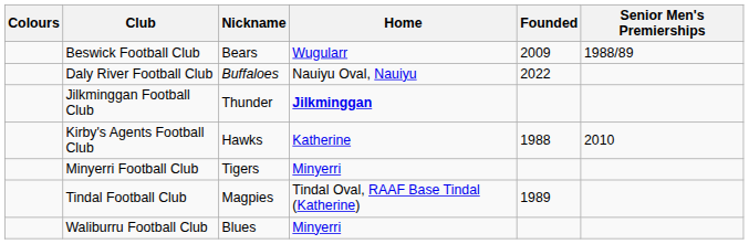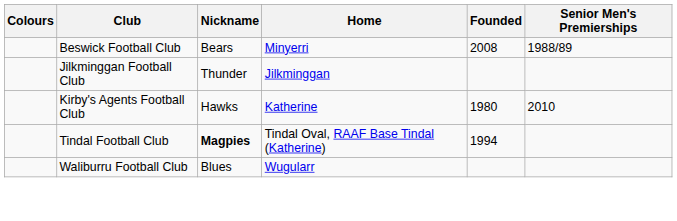 <table class="wikitable">
 <tr>
 <th>Colours</th>
 <th>Club</th>
 <th>Nickname</th>
 <th>Home</th>
 <th>Founded</th>
 <th>Senior Men's Premierships</th>
 </tr>
 <tr>
 <td></td>
 <td>Beswick Football Club</td>
 <td>Bears</td>
-<td><a href='#'>Wugularr</a></td>
-<td>2009</td>
+<td><a href='#'>Minyerri</a></td>
+<td>2008</td>
 <td>1988/89</td>
-</tr>
-<tr>
-<td></td>
-<td>Daly River Football Club</td>
-<td><em>Buffaloes</em></td>
-<td>Nauiyu Oval, <a href='#'>Nauiyu</a></td>
-<td>2022</td>
-<td></td>
 </tr>
 <tr>
 <td></td>
 <td>Jilkminggan Football Club</td>
 <td>Thunder</td>
-<td><strong><a href='#'>Jilkminggan</a></strong></td>
+<td><a href='#'>Jilkminggan</a></td>
 <td></td>
 <td></td>
 </tr>
 <tr>
 <td></td>
 <td>Kirby's Agents Football Club</td>
 <td>Hawks</td>
 <td><a href='#'>Katherine</a></td>
-<td>1988</td>
+<td>1980</td>
 <td>2010</td>
 </tr>
 <tr>
 <td></td>
-<td>Minyerri Football Club</td>
-<td>Tigers</td>
-<td><a href='#'>Minyerri</a></td>
-<td></td>
-<td></td>
-</tr>
-<tr>
-<td></td>
 <td>Tindal Football Club</td>
-<td>Magpies</td>
+<td><strong>Magpies</strong></td>
 <td>Tindal Oval, <a href='#'>RAAF Base Tindal</a> (<a href='#'>Katherine</a>)</td>
-<td>1989</td>
+<td>1994</td>
 <td></td>
 </tr>
 <tr>
 <td></td>
 <td>Waliburru Football Club</td>
 <td>Blues</td>
-<td><a href='#'>Minyerri</a></td>
+<td><a href='#'>Wugularr</a></td>
 <td></td>
 <td></td>
 </tr>
 </table>
